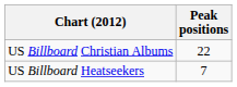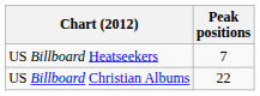 <table class="wikitable">
 <tr>
 <th>Chart (2012)</th>
 <th>Peak<br>positions</th>
 </tr>
 <tr>
+<td>US <em>Billboard</em> <a href='#'>Heatseekers</a></td>
+<td align="center">7</td>
+</tr>
+<tr>
 <td>US <em><a href='#'>Billboard</a></em> <a href='#'>Christian Albums</a></td>
 <td align="center">22</td>
 </tr>
-<tr>
-<td>US <em>Billboard</em> <a href='#'>Heatseekers</a></td>
-<td align="center">7</td>
-</tr>
 </table>
